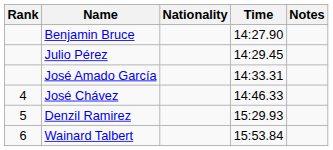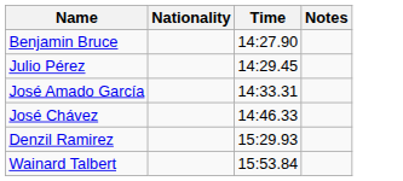 <table class="wikitable sortable" style="text-align:center;font-size:95%">
 <tr>
-<th>Rank</th>
 <th>Name</th>
 <th>Nationality</th>
 <th>Time</th>
 <th>Notes</th>
 </tr>
 <tr>
-<td></td>
 <td align=left><a href='#'>Benjamin Bruce</a></td>
 <td align=left></td>
 <td>14:27.90</td>
 <td></td>
 </tr>
 <tr>
-<td></td>
 <td align=left><a href='#'>Julio Pérez</a></td>
 <td align=left></td>
 <td>14:29.45</td>
 <td></td>
 </tr>
 <tr>
-<td></td>
 <td align=left><a href='#'>José Amado García</a></td>
 <td align=left></td>
 <td>14:33.31</td>
 <td></td>
 </tr>
 <tr>
-<td>4</td>
 <td align=left><a href='#'>José Chávez</a></td>
 <td align=left></td>
 <td>14:46.33</td>
 <td></td>
 </tr>
 <tr>
-<td>5</td>
 <td align=left><a href='#'>Denzil Ramirez</a></td>
 <td align=left></td>
 <td>15:29.93</td>
 <td></td>
 </tr>
 <tr>
-<td>6</td>
 <td align=left><a href='#'>Wainard Talbert</a></td>
 <td align=left></td>
 <td>15:53.84</td>
 <td></td>
 </tr>
 </table>
